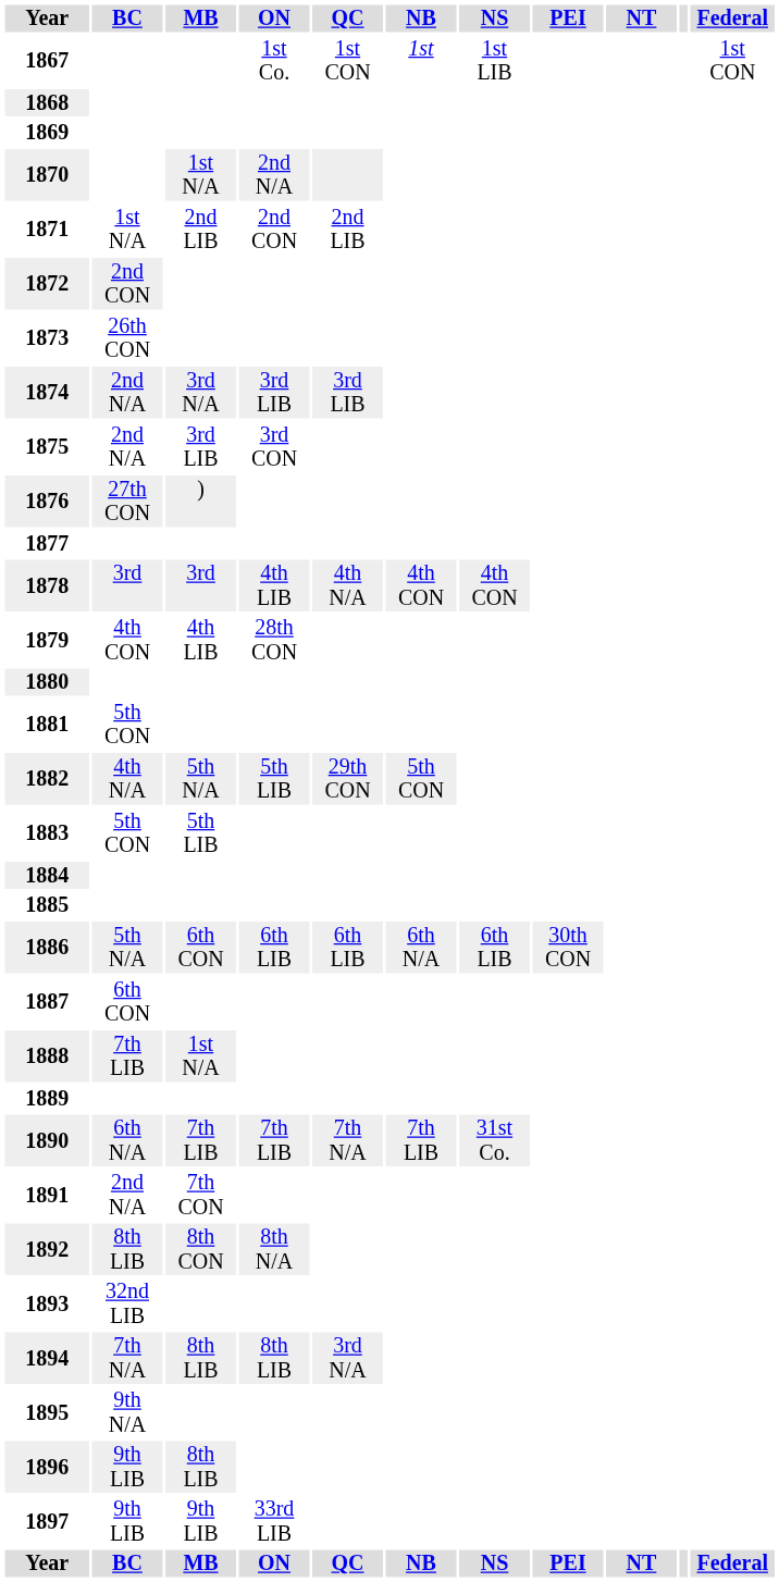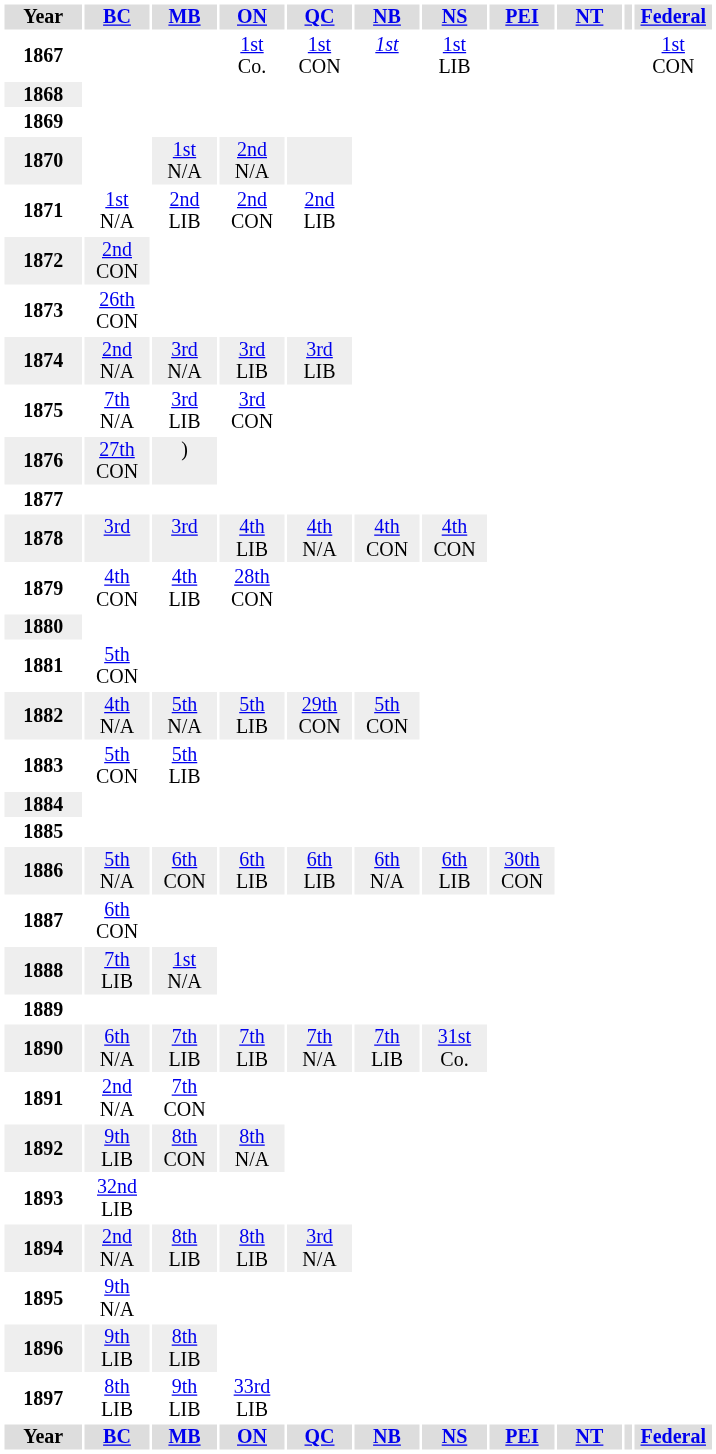 <table class="toccolours" style="text-align:center;">
 <tr bgcolor="#dddddd">
 <th width=60>Year</th>
 <th width=50><a href='#'>BC</a></th>
 <th width=50><a href='#'>MB</a></th>
 <th width=50><a href='#'>ON</a></th>
 <th width=50><a href='#'>QC</a></th>
 <th width=50><a href='#'>NB</a></th>
 <th width=50><a href='#'>NS</a></th>
 <th width=50><a href='#'>PEI</a></th>
 <th width=50><a href='#'>NT</a></th>
 <th> </th>
 <th width=60><a href='#'>Federal</a></th>
 </tr>
 <tr>
 <th>1867</th>
 <td bgcolor=white rowspan=4></td>
 <td bgcolor=white rowspan=3></td>
 <td valign="top" ><a href='#'>1st</a><br>Co.<br></td>
 <td valign="top" ><a href='#'>1st</a><br>CON</td>
 <td valign="top" ><em><a href='#'>1st</a></em> <br> </td>
 <td valign="top" ><a href='#'>1st</a><br>LIB</td>
 <td bgcolor=white rowspan=6></td>
 <td bgcolor=white rowspan=3></td>
 <td rowspan=31></td>
 <td valign="top" ><a href='#'>1st</a><br>CON</td>
 </tr>
 <tr bgcolor=#eeeeee>
 <th>1868</th>
 </tr>
 <tr>
 <th>1869</th>
 </tr>
 <tr bgcolor=#eeeeee>
 <th>1870</th>
 <td valign="top" ><a href='#'>1st</a><br>N/A</td>
 <td valign="top" ><a href='#'>2nd</a><br>N/A</td>
 <td valign="top" ></td>
 </tr>
 <tr>
 <th>1871</th>
 <td valign="top" ><a href='#'>1st</a><br>N/A</td>
 <td valign="top" ><a href='#'>2nd</a><br>LIB</td>
 <td valign="top" ><a href='#'>2nd</a><br>CON</td>
 <td valign="top" ><a href='#'>2nd</a><br>LIB</td>
 </tr>
 <tr bgcolor=#eeeeee>
 <th>1872</th>
 <td valign="top" ><a href='#'>2nd</a><br>CON</td>
 </tr>
 <tr>
 <th>1873</th>
 <td valign="top" ><a href='#'>26th</a><br>CON</td>
 </tr>
 <tr bgcolor=#eeeeee>
 <th>1874</th>
 <td valign="top" ><a href='#'>2nd</a><br>N/A</td>
 <td valign="top" ><a href='#'>3rd</a><br>N/A</td>
 <td valign="top" ><a href='#'>3rd</a><br>LIB</td>
 <td valign="top" ><a href='#'>3rd</a><br>LIB</td>
 </tr>
 <tr>
 <th>1875</th>
-<td valign="top" ><a href='#'>2nd</a><br>N/A</td>
+<td valign="top" ><a href='#'>7th</a><br>N/A</td>
 <td valign="top" ><a href='#'>3rd</a><br>LIB</td>
 <td valign="top" ><a href='#'>3rd</a><br>CON</td>
 </tr>
 <tr bgcolor=#eeeeee>
 <th>1876</th>
 <td valign="top" ><a href='#'>27th</a><br>CON</td>
 <td valign="top" >)</td>
 </tr>
 <tr>
 <th>1877</th>
 </tr>
 <tr bgcolor=#eeeeee>
 <th>1878</th>
 <td valign="top" ><a href='#'>3rd</a></td>
 <td valign="top" ><a href='#'>3rd</a></td>
 <td valign="top" ><a href='#'>4th</a> <br>LIB</td>
 <td valign="top" ><a href='#'>4th</a><br>N/A</td>
 <td valign="top" ><a href='#'>4th</a><br>CON</td>
 <td valign="top" ><a href='#'>4th</a><br>CON</td>
 </tr>
 <tr>
 <th>1879</th>
 <td valign="top" ><a href='#'>4th</a><br>CON</td>
 <td valign="top" ><a href='#'>4th</a><br>LIB</td>
 <td valign="top" ><a href='#'>28th</a><br>CON</td>
 </tr>
 <tr bgcolor=#eeeeee>
 <th>1880</th>
 </tr>
 <tr>
 <th>1881</th>
 <td valign="top" ><a href='#'>5th</a><br>CON</td>
 </tr>
 <tr bgcolor=#eeeeee>
 <th>1882</th>
 <td valign="top" ><a href='#'>4th</a><br>N/A</td>
 <td valign="top" ><a href='#'>5th</a><br>N/A</td>
 <td valign="top" ><a href='#'>5th</a><br>LIB</td>
 <td valign="top" ><a href='#'>29th</a><br>CON</td>
 <td valign="top" ><a href='#'>5th</a><br>CON</td>
 </tr>
 <tr>
 <th>1883</th>
 <td valign="top" ><a href='#'>5th</a><br>CON</td>
 <td valign="top" ><a href='#'>5th</a><br>LIB</td>
 </tr>
 <tr bgcolor=#eeeeee>
 <th>1884</th>
 </tr>
 <tr>
 <th>1885</th>
 </tr>
 <tr bgcolor=#eeeeee>
 <th>1886</th>
 <td valign="top" ><a href='#'>5th</a><br>N/A</td>
 <td valign="top" ><a href='#'>6th</a><br>CON</td>
 <td valign="top" ><a href='#'>6th</a><br>LIB</td>
 <td valign="top" ><a href='#'>6th</a><br>LIB</td>
 <td valign="top" ><a href='#'>6th</a><br>N/A</td>
 <td valign="top" ><a href='#'>6th</a><br>LIB</td>
 <td valign="top" ><a href='#'>30th</a><br>CON</td>
 </tr>
 <tr>
 <th>1887</th>
 <td valign="top" ><a href='#'>6th</a><br>CON</td>
 </tr>
 <tr bgcolor=#eeeeee>
 <th>1888</th>
 <td valign="top" ><a href='#'>7th</a><br>LIB</td>
 <td valign="top" ><a href='#'>1st</a><br>N/A</td>
 </tr>
 <tr>
 <th>1889</th>
 </tr>
 <tr bgcolor=#eeeeee>
 <th>1890</th>
 <td valign="top" ><a href='#'>6th</a><br>N/A</td>
 <td valign="top" ><a href='#'>7th</a><br>LIB</td>
 <td valign="top" ><a href='#'>7th</a><br>LIB</td>
 <td valign="top" ><a href='#'>7th</a><br>N/A</td>
 <td valign="top" ><a href='#'>7th</a><br>LIB</td>
 <td valign="top" ><a href='#'>31st</a><br>Co.</td>
 </tr>
 <tr>
 <th>1891</th>
 <td valign="top" ><a href='#'>2nd</a><br>N/A</td>
 <td valign="top" ><a href='#'>7th</a><br>CON</td>
 </tr>
 <tr bgcolor=#eeeeee>
 <th>1892</th>
-<td valign="top" ><a href='#'>8th</a><br>LIB</td>
+<td valign="top" ><a href='#'>9th</a><br>LIB</td>
 <td valign="top" ><a href='#'>8th</a><br>CON</td>
 <td valign="top" ><a href='#'>8th</a><br>N/A</td>
 </tr>
 <tr>
 <th>1893</th>
 <td valign="top" ><a href='#'>32nd</a><br>LIB</td>
 </tr>
 <tr bgcolor=#eeeeee>
 <th>1894</th>
-<td valign="top" ><a href='#'>7th</a><br>N/A</td>
+<td valign="top" ><a href='#'>2nd</a><br>N/A</td>
 <td valign="top" ><a href='#'>8th</a><br>LIB</td>
 <td valign="top" ><a href='#'>8th</a><br>LIB</td>
 <td valign="top" ><a href='#'>3rd</a><br>N/A</td>
 </tr>
 <tr>
 <th>1895</th>
 <td valign="top" ><a href='#'>9th</a><br>N/A</td>
 </tr>
 <tr bgcolor=#eeeeee>
 <th>1896</th>
 <td valign="top" ><a href='#'>9th</a><br>LIB</td>
 <td valign="top" ><a href='#'>8th</a><br>LIB</td>
 </tr>
 <tr>
 <th>1897</th>
-<td valign="top" ><a href='#'>9th</a><br>LIB</td>
+<td valign="top" ><a href='#'>8th</a><br>LIB</td>
 <td valign="top" ><a href='#'>9th</a><br>LIB</td>
 <td valign="top" ><a href='#'>33rd</a><br>LIB</td>
 </tr>
 <tr bgcolor="#dddddd">
 <th width=60>Year</th>
 <th width=50><a href='#'>BC</a></th>
 <th width=50><a href='#'>MB</a></th>
 <th width=50><a href='#'>ON</a></th>
 <th width=50><a href='#'>QC</a></th>
 <th width=50><a href='#'>NB</a></th>
 <th width=50><a href='#'>NS</a></th>
 <th width=50><a href='#'>PEI</a></th>
 <th width=50><a href='#'>NT</a></th>
 <th> </th>
 <th width=60><a href='#'>Federal</a></th>
 </tr>
 </table>
